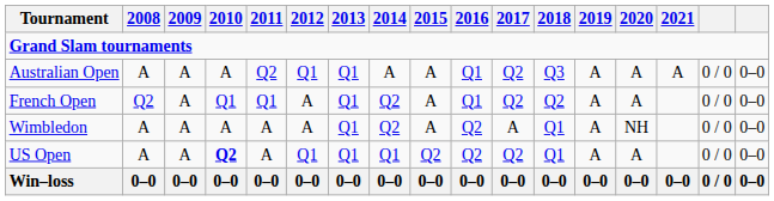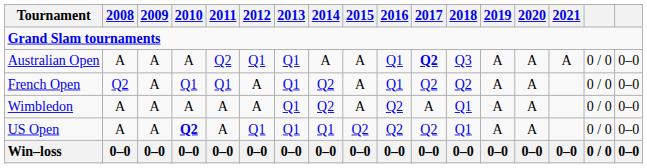 <table class=wikitable style=text-align:center;font-size:97%>
 <tr>
 <th>Tournament</th>
 <th><a href='#'>2008</a></th>
 <th><a href='#'>2009</a></th>
 <th><a href='#'>2010</a></th>
 <th><a href='#'>2011</a></th>
 <th><a href='#'>2012</a></th>
 <th><a href='#'>2013</a></th>
 <th><a href='#'>2014</a></th>
 <th><a href='#'>2015</a></th>
 <th><a href='#'>2016</a></th>
 <th><a href='#'>2017</a></th>
 <th><a href='#'>2018</a></th>
 <th><a href='#'>2019</a></th>
 <th><a href='#'>2020</a></th>
 <th><a href='#'>2021</a></th>
 <th></th>
 <th></th>
 </tr>
 <tr>
 <td colspan=20 align=left><a href='#'><strong>Grand Slam tournaments</strong></a></td>
 </tr>
 <tr>
 <td align=left><a href='#'>Australian Open</a></td>
 <td>A</td>
 <td>A</td>
 <td>A</td>
 <td><a href='#'>Q2</a></td>
 <td><a href='#'>Q1</a></td>
 <td><a href='#'>Q1</a></td>
 <td>A</td>
 <td>A</td>
 <td><a href='#'>Q1</a></td>
-<td><a href='#'>Q2</a></td>
+<td><strong><a href='#'>Q2</a></strong></td>
 <td><a href='#'>Q3</a></td>
 <td>A</td>
 <td>A</td>
 <td>A</td>
 <td>0 / 0</td>
 <td>0–0</td>
 </tr>
 <tr>
 <td align=left><a href='#'>French Open</a></td>
 <td><a href='#'>Q2</a></td>
 <td>A</td>
 <td><a href='#'>Q1</a></td>
 <td><a href='#'>Q1</a></td>
 <td>A</td>
 <td><a href='#'>Q1</a></td>
 <td><a href='#'>Q2</a></td>
 <td>A</td>
 <td><a href='#'>Q1</a></td>
 <td><a href='#'>Q2</a></td>
 <td><a href='#'>Q2</a></td>
 <td>A</td>
 <td>A</td>
 <td></td>
 <td>0 / 0</td>
 <td>0–0</td>
 </tr>
 <tr>
 <td align=left><a href='#'>Wimbledon</a></td>
 <td>A</td>
 <td>A</td>
 <td>A</td>
 <td>A</td>
 <td>A</td>
 <td><a href='#'>Q1</a></td>
 <td><a href='#'>Q2</a></td>
 <td>A</td>
 <td><a href='#'>Q2</a></td>
 <td>A</td>
 <td><a href='#'>Q1</a></td>
 <td>A</td>
-<td>NH</td>
+<td>A</td>
 <td></td>
 <td>0 / 0</td>
 <td>0–0</td>
 </tr>
 <tr>
 <td align=left><a href='#'>US Open</a></td>
 <td>A</td>
 <td>A</td>
 <td><strong><a href='#'>Q2</a></strong></td>
 <td>A</td>
 <td><a href='#'>Q1</a></td>
 <td><a href='#'>Q1</a></td>
 <td><a href='#'>Q1</a></td>
 <td><a href='#'>Q2</a></td>
 <td><a href='#'>Q2</a></td>
 <td><a href='#'>Q2</a></td>
 <td><a href='#'>Q1</a></td>
 <td>A</td>
 <td>A</td>
 <td></td>
 <td>0 / 0</td>
 <td>0–0</td>
 </tr>
 <tr>
 <th style=text-align:left>Win–loss</th>
 <th>0–0</th>
 <th>0–0</th>
 <th>0–0</th>
 <th>0–0</th>
 <th>0–0</th>
 <th>0–0</th>
 <th>0–0</th>
 <th>0–0</th>
 <th>0–0</th>
 <th>0–0</th>
 <th>0–0</th>
 <th>0–0</th>
 <th>0–0</th>
 <th>0–0</th>
 <th>0 / 0</th>
 <th>0–0</th>
 </tr>
 </table>
